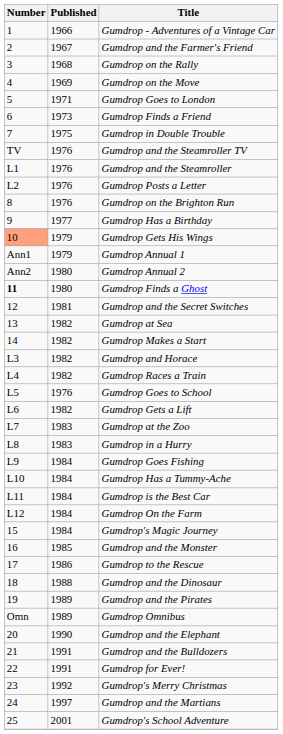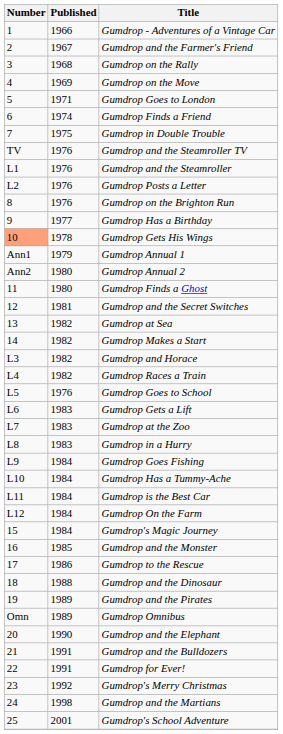 <table class="wikitable">
 <tr>
 <th>Number</th>
 <th>Published</th>
 <th>Title</th>
 </tr>
 <tr>
 <td>1</td>
 <td>1966</td>
 <td><em>Gumdrop - Adventures of a Vintage Car</em></td>
 </tr>
 <tr>
 <td>2</td>
 <td>1967</td>
 <td><em>Gumdrop and the Farmer's Friend</em></td>
 </tr>
 <tr>
 <td>3</td>
 <td>1968</td>
 <td><em>Gumdrop on the Rally</em></td>
 </tr>
 <tr>
 <td>4</td>
 <td>1969</td>
 <td><em>Gumdrop on the Move</em></td>
 </tr>
 <tr>
 <td>5</td>
 <td>1971</td>
 <td><em>Gumdrop Goes to London</em></td>
 </tr>
 <tr>
 <td>6</td>
-<td>1973</td>
+<td>1974</td>
 <td><em>Gumdrop Finds a Friend</em></td>
 </tr>
 <tr>
 <td>7</td>
 <td>1975</td>
 <td><em>Gumdrop in Double Trouble</em></td>
 </tr>
 <tr>
 <td>TV</td>
 <td>1976</td>
 <td><em>Gumdrop and the Steamroller TV</em></td>
 </tr>
 <tr>
 <td>L1</td>
 <td>1976</td>
 <td><em>Gumdrop and the Steamroller</em></td>
 </tr>
 <tr>
 <td>L2</td>
 <td>1976</td>
 <td><em>Gumdrop Posts a Letter</em></td>
 </tr>
 <tr>
 <td>8</td>
 <td>1976</td>
 <td><em>Gumdrop on the Brighton Run</em></td>
 </tr>
 <tr>
 <td>9</td>
 <td>1977</td>
 <td><em>Gumdrop Has a Birthday</em></td>
 </tr>
 <tr>
 <td style="background: lightsalmon;">10</td>
-<td>1979</td>
+<td>1978</td>
 <td><em>Gumdrop Gets His Wings</em></td>
 </tr>
 <tr>
 <td>Ann1</td>
 <td>1979</td>
 <td><em>Gumdrop Annual 1</em></td>
 </tr>
 <tr>
 <td>Ann2</td>
 <td>1980</td>
 <td><em>Gumdrop Annual 2</em></td>
 </tr>
 <tr>
-<td><strong>11</strong></td>
+<td>11</td>
 <td>1980</td>
 <td><em>Gumdrop Finds a <a href='#'>Ghost</a></em></td>
 </tr>
 <tr>
 <td>12</td>
 <td>1981</td>
 <td><em>Gumdrop and the Secret Switches</em></td>
 </tr>
 <tr>
 <td>13</td>
 <td>1982</td>
 <td><em>Gumdrop at Sea</em></td>
 </tr>
 <tr>
 <td>14</td>
 <td>1982</td>
 <td><em>Gumdrop Makes a Start</em></td>
 </tr>
 <tr>
 <td>L3</td>
 <td>1982</td>
 <td><em>Gumdrop and Horace</em></td>
 </tr>
 <tr>
 <td>L4</td>
 <td>1982</td>
 <td><em>Gumdrop Races a Train</em></td>
 </tr>
 <tr>
 <td>L5</td>
 <td>1976</td>
 <td><em>Gumdrop Goes to School</em></td>
 </tr>
 <tr>
 <td>L6</td>
-<td>1982</td>
+<td>1983</td>
 <td><em>Gumdrop Gets a Lift</em></td>
 </tr>
 <tr>
 <td>L7</td>
 <td>1983</td>
 <td><em>Gumdrop at the Zoo</em></td>
 </tr>
 <tr>
 <td>L8</td>
 <td>1983</td>
 <td><em>Gumdrop in a Hurry</em></td>
 </tr>
 <tr>
 <td>L9</td>
 <td>1984</td>
 <td><em>Gumdrop Goes Fishing</em></td>
 </tr>
 <tr>
 <td>L10</td>
 <td>1984</td>
 <td><em>Gumdrop Has a Tummy-Ache</em></td>
 </tr>
 <tr>
 <td>L11</td>
 <td>1984</td>
 <td><em>Gumdrop is the Best Car</em></td>
 </tr>
 <tr>
 <td>L12</td>
 <td>1984</td>
 <td><em>Gumdrop On the Farm</em></td>
 </tr>
 <tr>
 <td>15</td>
 <td>1984</td>
 <td><em>Gumdrop's Magic Journey</em></td>
 </tr>
 <tr>
 <td>16</td>
 <td>1985</td>
 <td><em>Gumdrop and the Monster</em></td>
 </tr>
 <tr>
 <td>17</td>
 <td>1986</td>
 <td><em>Gumdrop to the Rescue</em></td>
 </tr>
 <tr>
 <td>18</td>
 <td>1988</td>
 <td><em>Gumdrop and the Dinosaur</em></td>
 </tr>
 <tr>
 <td>19</td>
 <td>1989</td>
 <td><em>Gumdrop and the Pirates</em></td>
 </tr>
 <tr>
 <td>Omn</td>
 <td>1989</td>
 <td><em>Gumdrop Omnibus</em></td>
 </tr>
 <tr>
 <td>20</td>
 <td>1990</td>
 <td><em>Gumdrop and the Elephant</em></td>
 </tr>
 <tr>
 <td>21</td>
 <td>1991</td>
 <td><em>Gumdrop and the Bulldozers</em></td>
 </tr>
 <tr>
 <td>22</td>
 <td>1991</td>
 <td><em>Gumdrop for Ever!</em></td>
 </tr>
 <tr>
 <td>23</td>
 <td>1992</td>
 <td><em>Gumdrop's Merry Christmas</em></td>
 </tr>
 <tr>
 <td>24</td>
-<td>1997</td>
+<td>1998</td>
 <td><em>Gumdrop and the Martians</em></td>
 </tr>
 <tr>
 <td>25</td>
 <td>2001</td>
 <td><em>Gumdrop's School Adventure</em></td>
 </tr>
 <tr>
 </tr>
 </table>
